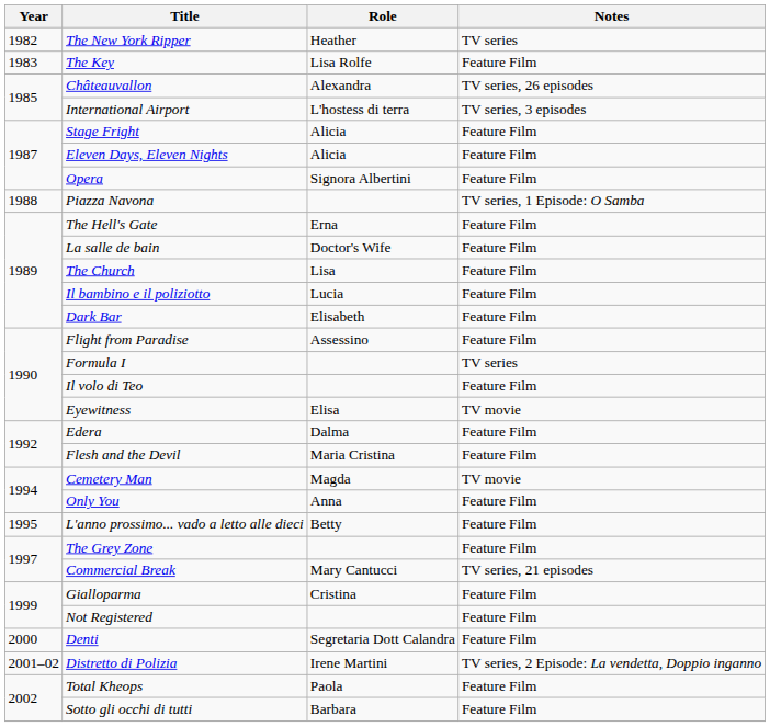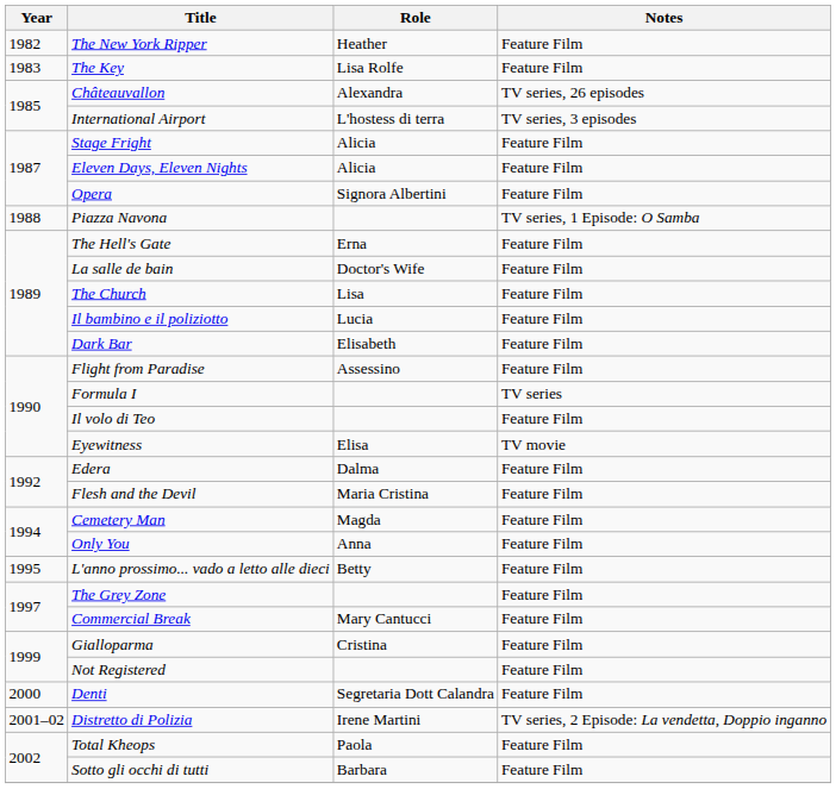 <table class="wikitable sortable">
 <tr>
 <th>Year</th>
 <th>Title</th>
 <th>Role</th>
 <th class="unsortable">Notes</th>
 </tr>
 <tr>
 <td>1982</td>
 <td><em><a href='#'>The New York Ripper</a></em></td>
 <td>Heather</td>
-<td>TV series</td>
+<td>Feature Film</td>
 </tr>
 <tr>
 <td>1983</td>
 <td><em><a href='#'>The Key</a></em></td>
 <td>Lisa Rolfe</td>
 <td>Feature Film</td>
 </tr>
 <tr>
 <td rowspan="2">1985</td>
 <td><em><a href='#'>Châteauvallon</a></em></td>
 <td>Alexandra</td>
 <td>TV series, 26 episodes</td>
 </tr>
 <tr>
 <td><em>International Airport</em></td>
 <td>L'hostess di terra</td>
 <td>TV series, 3 episodes</td>
 </tr>
 <tr>
 <td rowspan="3">1987</td>
 <td><em><a href='#'>Stage Fright</a></em></td>
 <td>Alicia</td>
 <td>Feature Film</td>
 </tr>
 <tr>
 <td><em><a href='#'>Eleven Days, Eleven Nights</a></em></td>
 <td>Alicia</td>
 <td>Feature Film</td>
 </tr>
 <tr>
 <td><em><a href='#'>Opera</a></em></td>
 <td>Signora Albertini</td>
 <td>Feature Film</td>
 </tr>
 <tr>
 <td rowspan="1">1988</td>
 <td><em>Piazza Navona</em></td>
 <td></td>
 <td>TV series, 1 Episode: <em>O Samba</em></td>
 </tr>
 <tr>
 <td rowspan="5">1989</td>
 <td><em>The Hell's Gate</em></td>
 <td>Erna</td>
 <td>Feature Film</td>
 </tr>
 <tr>
 <td><em>La salle de bain</em></td>
 <td>Doctor's Wife</td>
 <td>Feature Film</td>
 </tr>
 <tr>
 <td><em><a href='#'>The Church</a></em></td>
 <td>Lisa</td>
 <td>Feature Film</td>
 </tr>
 <tr>
 <td><em><a href='#'>Il bambino e il poliziotto</a></em></td>
 <td>Lucia</td>
 <td>Feature Film</td>
 </tr>
 <tr>
 <td><em><a href='#'>Dark Bar</a></em></td>
 <td>Elisabeth</td>
 <td>Feature Film</td>
 </tr>
 <tr>
 <td rowspan="4">1990</td>
 <td><em>Flight from Paradise</em></td>
 <td>Assessino</td>
 <td>Feature Film</td>
 </tr>
 <tr>
 <td><em>Formula I</em></td>
 <td></td>
 <td>TV series</td>
 </tr>
 <tr>
 <td><em>Il volo di Teo</em></td>
 <td></td>
 <td>Feature Film</td>
 </tr>
 <tr>
 <td><em>Eyewitness</em></td>
 <td>Elisa</td>
 <td>TV movie</td>
 </tr>
 <tr>
 <td rowspan="2">1992</td>
 <td><em>Edera</em></td>
 <td>Dalma</td>
 <td>Feature Film</td>
 </tr>
 <tr>
 <td><em>Flesh and the Devil</em></td>
 <td>Maria Cristina</td>
 <td>Feature Film</td>
 </tr>
 <tr>
 <td rowspan="2">1994</td>
 <td><em><a href='#'>Cemetery Man</a></em></td>
 <td>Magda</td>
-<td>TV movie</td>
+<td>Feature Film</td>
 </tr>
 <tr>
 <td><em><a href='#'>Only You</a></em></td>
 <td>Anna</td>
 <td>Feature Film</td>
 </tr>
 <tr>
 <td>1995</td>
 <td><em>L'anno prossimo... vado a letto alle dieci</em></td>
 <td>Betty</td>
 <td>Feature Film</td>
 </tr>
 <tr>
 <td rowspan="2">1997</td>
 <td><em><a href='#'>The Grey Zone</a></em></td>
 <td></td>
 <td>Feature Film</td>
 </tr>
 <tr>
 <td><em><a href='#'>Commercial Break</a></em></td>
 <td>Mary Cantucci</td>
-<td>TV series, 21 episodes</td>
+<td>Feature Film</td>
 </tr>
 <tr>
 <td rowspan="2">1999</td>
 <td><em>Gialloparma</em></td>
 <td>Cristina</td>
 <td>Feature Film</td>
 </tr>
 <tr>
 <td><em>Not Registered </em></td>
 <td></td>
 <td>Feature Film</td>
 </tr>
 <tr>
 <td>2000</td>
 <td><em><a href='#'>Denti</a></em></td>
 <td>Segretaria Dott Calandra</td>
 <td>Feature Film</td>
 </tr>
 <tr>
 <td>2001–02</td>
 <td><em><a href='#'>Distretto di Polizia</a></em></td>
 <td>Irene Martini</td>
 <td>TV series, 2 Episode: <em>La vendetta</em>, <em>Doppio inganno</em></td>
 </tr>
 <tr>
 <td rowspan="2">2002</td>
 <td><em>Total Kheops</em></td>
 <td>Paola</td>
 <td>Feature Film</td>
 </tr>
 <tr>
 <td><em>Sotto gli occhi di tutti</em></td>
 <td>Barbara</td>
 <td>Feature Film</td>
 </tr>
 <tr>
 </tr>
 </table>
